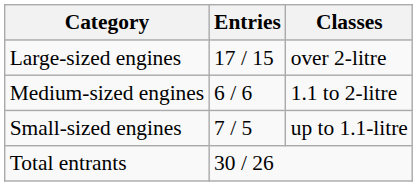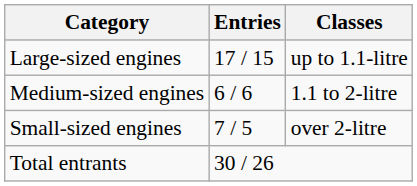 <table class="wikitable" style="font-size: 95%;">
 <tr>
 <th>Category</th>
 <th>Entries</th>
 <th>Classes</th>
 </tr>
 <tr>
 <td>Large-sized engines</td>
 <td>17 / 15</td>
-<td>over 2-litre</td>
+<td>up to 1.1-litre</td>
 </tr>
 <tr>
 <td>Medium-sized engines</td>
 <td>6 / 6</td>
 <td>1.1 to 2-litre</td>
 </tr>
 <tr>
 <td>Small-sized engines</td>
 <td>7 / 5</td>
-<td>up to 1.1-litre</td>
+<td>over 2-litre</td>
 </tr>
 <tr>
 <td>Total entrants</td>
 <td colspan=2>30 / 26</td>
 </tr>
 </table>
